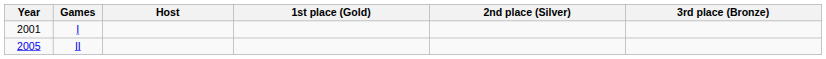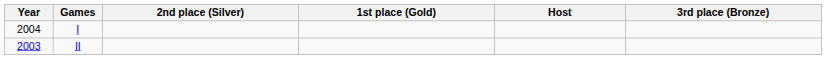 <table class="wikitable" width="98%">
 <tr bgcolor="efefef">
 <th width="6%">Year</th>
 <th width="6%">Games</th>
+<th width="24%">2nd place (Silver)</th>
+<th width="24%">1st place (Gold)</th>
 <th width="16%">Host</th>
-<th width="24%">1st place (Gold)</th>
-<th width="24%">2nd place (Silver)</th>
 <th width="24%">3rd place (Bronze)</th>
 </tr>
 <tr>
-<td style="text-align:center;">2001</td>
+<td style="text-align:center;">2004</td>
 <td style="text-align:center;"><a href='#'>I</a></td>
 <td></td>
 <td></td>
 <td></td>
 <td></td>
 </tr>
 <tr>
-<td style="text-align:center;"><a href='#'>2005</a></td>
+<td style="text-align:center;"><a href='#'>2003</a></td>
 <td style="text-align:center;"><a href='#'>II</a></td>
 <td></td>
 <td></td>
 <td></td>
 <td></td>
 </tr>
 </table>
